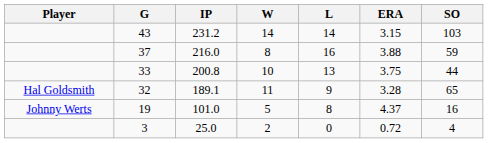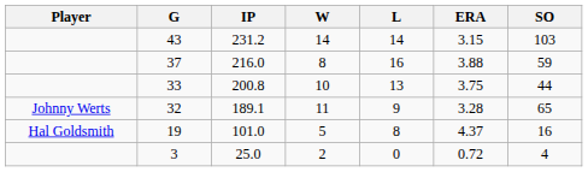 <table class="wikitable sortable">
 <tr>
 <th bgcolor="#DDDDFF" width="16%">Player</th>
 <th bgcolor="#DDDDFF" width="9%">G</th>
 <th bgcolor="#DDDDFF" width="9%">IP</th>
 <th bgcolor="#DDDDFF" width="9%">W</th>
 <th bgcolor="#DDDDFF" width="9%">L</th>
 <th bgcolor="#DDDDFF" width="9%">ERA</th>
 <th bgcolor="#DDDDFF" width="9%">SO</th>
 </tr>
 <tr align="center">
 <td></td>
 <td>43</td>
 <td>231.2</td>
 <td>14</td>
 <td>14</td>
 <td>3.15</td>
 <td>103</td>
 </tr>
 <tr align="center">
 <td></td>
 <td>37</td>
 <td>216.0</td>
 <td>8</td>
 <td>16</td>
 <td>3.88</td>
 <td>59</td>
 </tr>
 <tr align="center">
 <td></td>
 <td>33</td>
 <td>200.8</td>
 <td>10</td>
 <td>13</td>
 <td>3.75</td>
 <td>44</td>
 </tr>
 <tr align="center">
-<td><a href='#'>Hal Goldsmith</a></td>
+<td><a href='#'>Johnny Werts</a></td>
 <td>32</td>
 <td>189.1</td>
 <td>11</td>
 <td>9</td>
 <td>3.28</td>
 <td>65</td>
 </tr>
 <tr align=center>
-<td><a href='#'>Johnny Werts</a></td>
+<td><a href='#'>Hal Goldsmith</a></td>
 <td>19</td>
 <td>101.0</td>
 <td>5</td>
 <td>8</td>
 <td>4.37</td>
 <td>16</td>
 </tr>
 <tr align=center>
 <td></td>
 <td>3</td>
 <td>25.0</td>
 <td>2</td>
 <td>0</td>
 <td>0.72</td>
 <td>4</td>
 </tr>
 </table>
